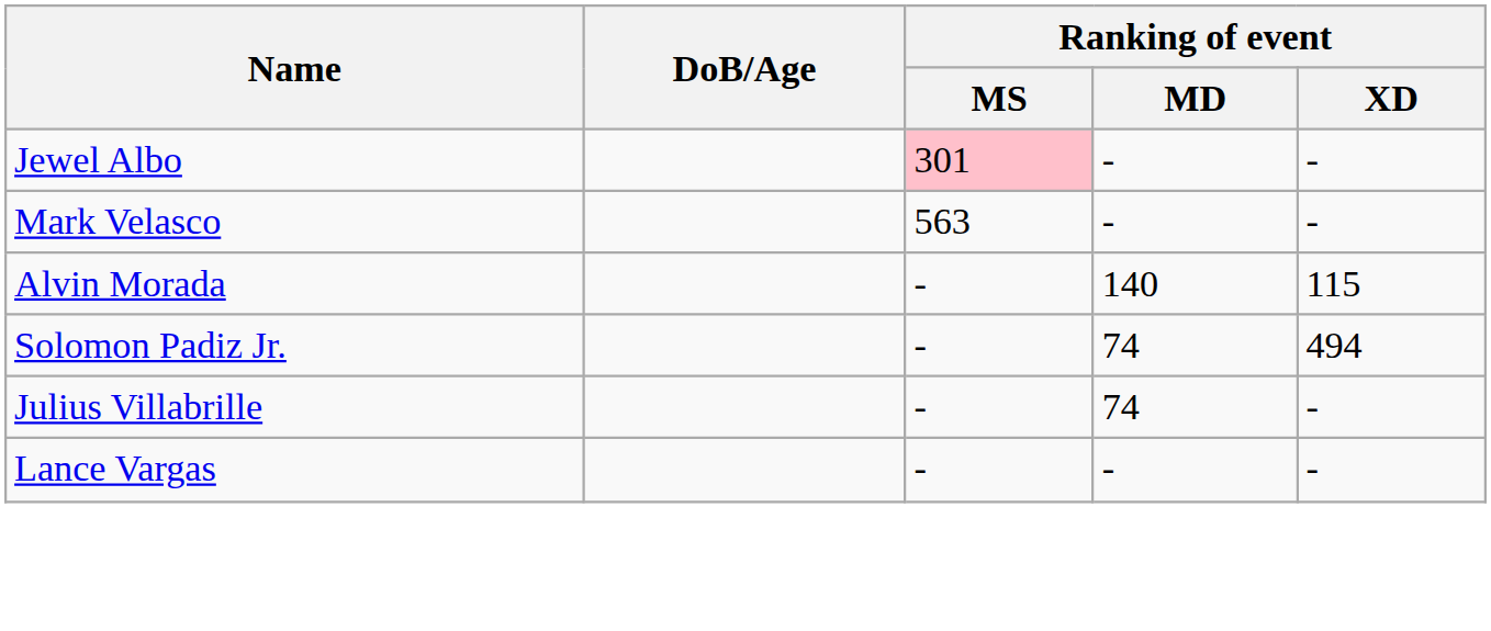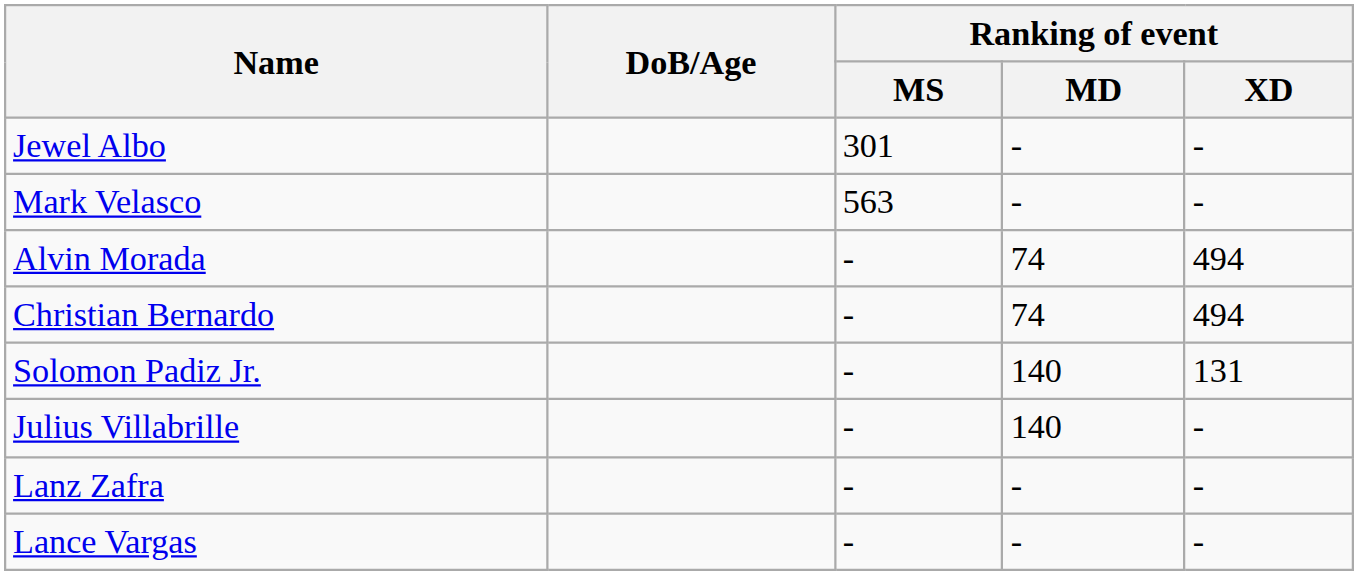 <table class="wikitable" style="width:600px; font-size:95%;">
 <tr>
 <th rowspan="2" align="left">Name</th>
 <th rowspan="2" align="left">DoB/Age</th>
 <th colspan="3" align="center">Ranking of event</th>
 </tr>
 <tr>
 <th align="center">MS</th>
 <th>MD</th>
 <th align="center">XD</th>
 </tr>
 <tr>
 <td><a href='#'>Jewel Albo</a></td>
 <td></td>
-<td style="background: pink;">301</td>
+<td>301</td>
 <td>-</td>
 <td>-</td>
 </tr>
 <tr>
 <td><a href='#'>Mark Velasco</a></td>
 <td></td>
 <td>563</td>
 <td>-</td>
 <td>-</td>
 </tr>
 <tr>
 <td><a href='#'>Alvin Morada</a></td>
 <td></td>
 <td>-</td>
-<td>140</td>
-<td>115</td>
+<td>74</td>
+<td>494</td>
 </tr>
 <tr>
-<td><a href='#'>Solomon Padiz Jr.</a></td>
+<td><a href='#'>Christian Bernardo</a></td>
 <td></td>
 <td>-</td>
 <td>74</td>
 <td>494</td>
 </tr>
 <tr>
+<td><a href='#'>Solomon Padiz Jr.</a></td>
+<td></td>
+<td>-</td>
+<td>140</td>
+<td>131</td>
+</tr>
+<tr>
 <td><a href='#'>Julius Villabrille</a></td>
 <td></td>
 <td>-</td>
-<td>74</td>
+<td>140</td>
+<td>-</td>
+</tr>
+<tr>
+<td><a href='#'>Lanz Zafra</a></td>
+<td></td>
+<td>-</td>
+<td>-</td>
 <td>-</td>
 </tr>
 <tr>
 <td><a href='#'>Lance Vargas</a></td>
 <td></td>
 <td>-</td>
 <td>-</td>
 <td>-</td>
 </tr>
 </table>
